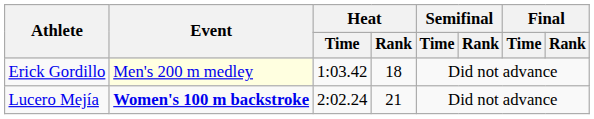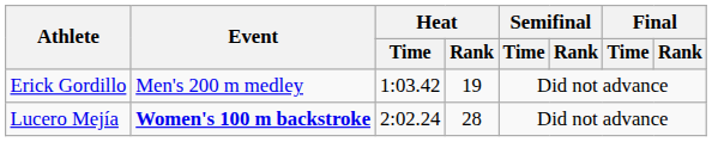 <table class=wikitable style="font-size:90%">
 <tr>
 <th rowspan="2">Athlete</th>
 <th rowspan="2">Event</th>
 <th colspan="2">Heat</th>
 <th colspan="2">Semifinal</th>
 <th colspan="2">Final</th>
 </tr>
 <tr style="font-size:95%">
 <th>Time</th>
 <th>Rank</th>
 <th>Time</th>
 <th>Rank</th>
 <th>Time</th>
 <th>Rank</th>
 </tr>
 <tr align=center>
 <td align=left><a href='#'>Erick Gordillo</a></td>
-<td align=left style="background: lightyellow;"><a href='#'>Men's 200 m medley</a></td>
+<td align=left><a href='#'>Men's 200 m medley</a></td>
 <td>1:03.42</td>
-<td>18</td>
+<td>19</td>
 <td colspan=4>Did not advance</td>
 </tr>
 <tr align=center>
 <td align=left><a href='#'>Lucero Mejía</a></td>
 <td align=left><strong><a href='#'>Women's 100 m backstroke</a></strong></td>
 <td>2:02.24</td>
-<td>21</td>
+<td>28</td>
 <td colspan=4>Did not advance</td>
 </tr>
 </table>
